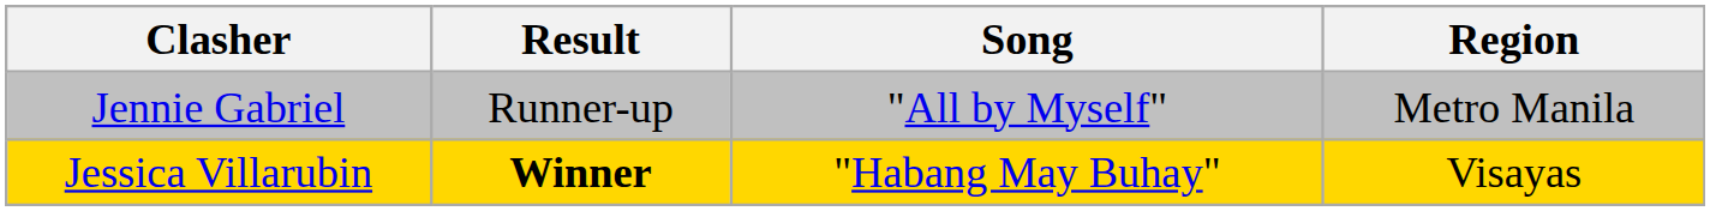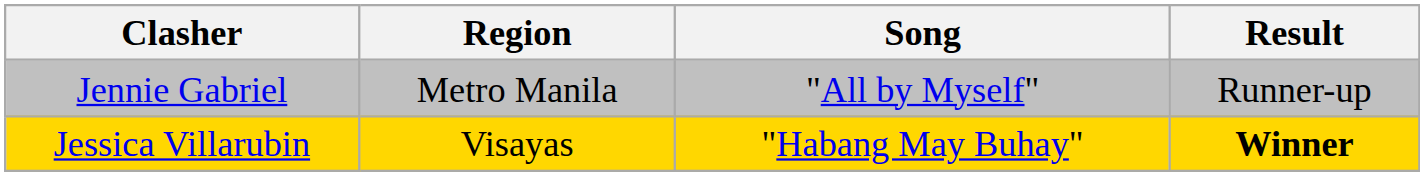 <table class="wikitable" style="text-align:center; line-height:17px; width:100%;">
 <tr>
 <th width="25%">Clasher</th>
+<th>Region</th>
+<th>Song</th>
 <th>Result</th>
-<th>Song</th>
-<th>Region</th>
 </tr>
 <tr>
 <td style="background:silver;"><a href='#'>Jennie Gabriel</a></td>
+<td style="background:silver;">Metro Manila</td>
+<td style="background:silver;">"<a href='#'>All by Myself</a>"</td>
 <td style="background:silver;">Runner-up</td>
-<td style="background:silver;">"<a href='#'>All by Myself</a>"</td>
-<td style="background:silver;">Metro Manila</td>
 </tr>
 <tr>
 <td style="background:gold;"><a href='#'>Jessica Villarubin</a></td>
+<td style="background:gold;">Visayas</td>
+<td style="background:gold;">"<a href='#'>Habang May Buhay</a>"</td>
 <td style="background:gold;"><strong>Winner</strong></td>
-<td style="background:gold;">"<a href='#'>Habang May Buhay</a>"</td>
-<td style="background:gold;">Visayas</td>
 </tr>
 </table>
